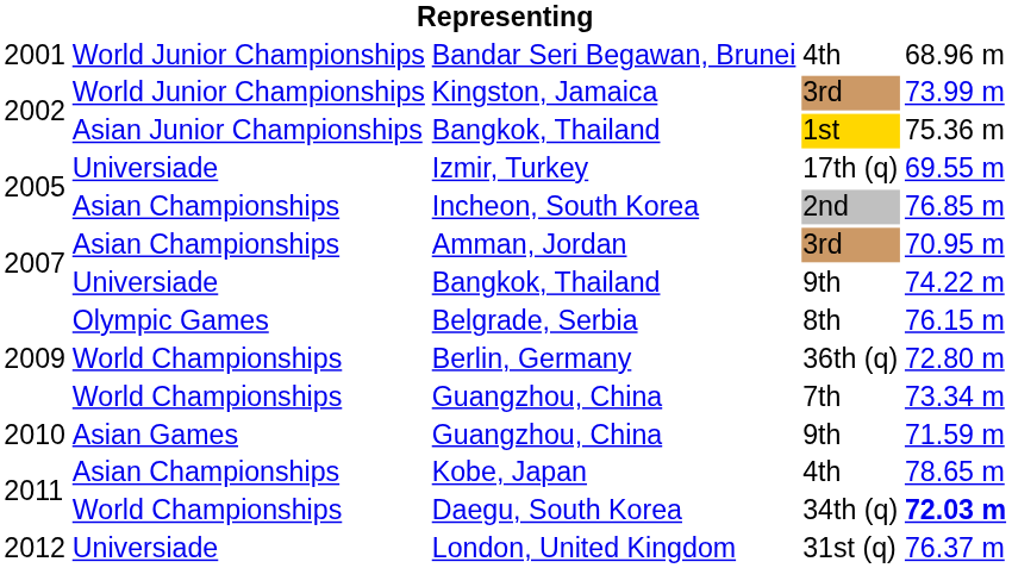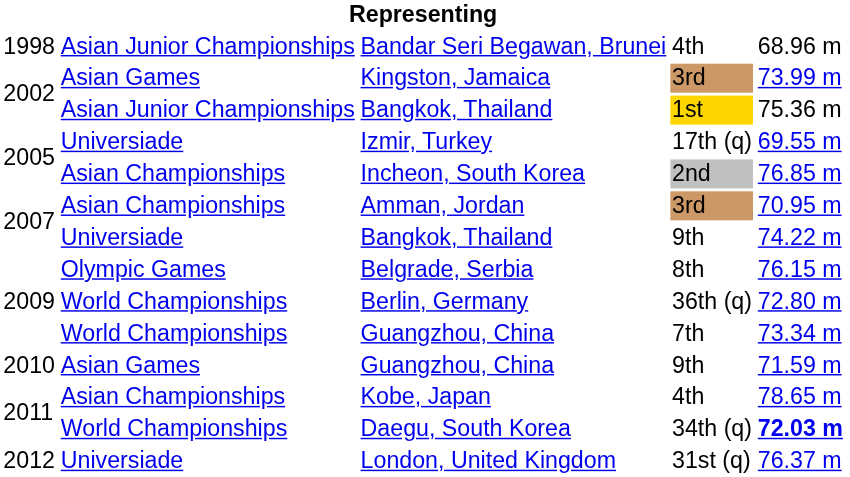 <table>
 <tr>
 <th colspan="5">Representing </th>
 </tr>
 <tr>
-<td>2001</td>
-<td><a href='#'>World Junior Championships</a></td>
+<td>1998</td>
+<td><a href='#'>Asian Junior Championships</a></td>
 <td><a href='#'>Bandar Seri Begawan, Brunei</a></td>
 <td>4th</td>
 <td>68.96 m</td>
 </tr>
 <tr>
 <td rowspan=2>2002</td>
-<td><a href='#'>World Junior Championships</a></td>
+<td><a href='#'>Asian Games</a></td>
 <td><a href='#'>Kingston, Jamaica</a></td>
 <td bgcolor="cc9966">3rd</td>
 <td><a href='#'>73.99 m</a></td>
 </tr>
 <tr>
 <td><a href='#'>Asian Junior Championships</a></td>
 <td><a href='#'>Bangkok, Thailand</a></td>
 <td bgcolor="gold">1st</td>
 <td>75.36 m</td>
 </tr>
 <tr>
 <td rowspan=2>2005</td>
 <td><a href='#'>Universiade</a></td>
 <td><a href='#'>Izmir, Turkey</a></td>
 <td>17th (q)</td>
 <td><a href='#'>69.55 m</a></td>
 </tr>
 <tr>
 <td><a href='#'>Asian Championships</a></td>
 <td><a href='#'>Incheon, South Korea</a></td>
 <td bgcolor="silver">2nd</td>
 <td><a href='#'>76.85 m</a></td>
 </tr>
 <tr>
 <td rowspan=2>2007</td>
 <td><a href='#'>Asian Championships</a></td>
 <td><a href='#'>Amman, Jordan</a></td>
 <td bgcolor="cc9966">3rd</td>
 <td><a href='#'>70.95 m</a></td>
 </tr>
 <tr>
 <td><a href='#'>Universiade</a></td>
 <td><a href='#'>Bangkok, Thailand</a></td>
 <td>9th</td>
 <td><a href='#'>74.22 m</a></td>
 </tr>
 <tr>
 <td rowspan=3>2009</td>
 <td><a href='#'>Olympic Games</a></td>
 <td><a href='#'>Belgrade, Serbia</a></td>
 <td>8th</td>
 <td><a href='#'>76.15 m</a></td>
 </tr>
 <tr>
 <td><a href='#'>World Championships</a></td>
 <td><a href='#'>Berlin, Germany</a></td>
 <td>36th (q)</td>
 <td><a href='#'>72.80 m</a></td>
 </tr>
 <tr>
 <td><a href='#'>World Championships</a></td>
 <td><a href='#'>Guangzhou, China</a></td>
 <td>7th</td>
 <td><a href='#'>73.34 m</a></td>
 </tr>
 <tr>
 <td>2010</td>
 <td><a href='#'>Asian Games</a></td>
 <td><a href='#'>Guangzhou, China</a></td>
 <td>9th</td>
 <td><a href='#'>71.59 m</a></td>
 </tr>
 <tr>
 <td rowspan=2>2011</td>
 <td><a href='#'>Asian Championships</a></td>
 <td><a href='#'>Kobe, Japan</a></td>
 <td>4th</td>
 <td><a href='#'>78.65 m</a></td>
 </tr>
 <tr>
 <td><a href='#'>World Championships</a></td>
 <td><a href='#'>Daegu, South Korea</a></td>
 <td>34th (q)</td>
 <td><strong><a href='#'>72.03 m</a></strong></td>
 </tr>
 <tr>
 <td>2012</td>
 <td><a href='#'>Universiade</a></td>
 <td><a href='#'>London, United Kingdom</a></td>
 <td>31st (q)</td>
 <td><a href='#'>76.37 m</a></td>
 </tr>
 </table>
